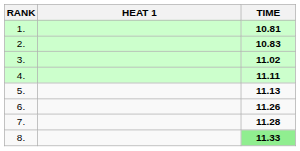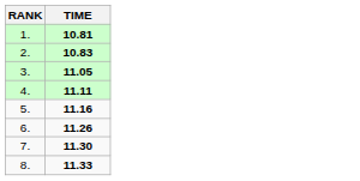 <table class="wikitable" style="border-collapse: collapse; font-size: 90%;">
 <tr>
 <th>RANK</th>
-<th style="width: 20em">HEAT 1</th>
 <th style="width: 5em">TIME</th>
 </tr>
 <tr style="background:#ccffcc;">
 <td align="center">1.</td>
-<td></td>
 <td align="center"><strong>10.81</strong></td>
 </tr>
 <tr style="background:#ccffcc;">
 <td align="center">2.</td>
-<td></td>
 <td align="center"><strong>10.83</strong></td>
 </tr>
 <tr style="background:#ccffcc;">
 <td align="center">3.</td>
-<td></td>
-<td align="center"><strong>11.02</strong></td>
+<td align="center"><strong>11.05</strong></td>
 </tr>
 <tr style="background:#ccffcc;">
 <td align="center">4.</td>
-<td></td>
 <td align="center"><strong>11.11</strong></td>
 </tr>
 <tr>
 <td align="center">5.</td>
-<td></td>
-<td align="center"><strong>11.13</strong></td>
+<td align="center"><strong>11.16</strong></td>
 </tr>
 <tr>
 <td align="center">6.</td>
-<td></td>
 <td align="center"><strong>11.26</strong></td>
 </tr>
 <tr>
 <td align="center">7.</td>
-<td></td>
-<td align="center"><strong>11.28</strong></td>
+<td align="center"><strong>11.30</strong></td>
 </tr>
 <tr>
 <td align="center">8.</td>
-<td></td>
-<td align="center" style="background: lightgreen;"><strong>11.33</strong></td>
+<td align="center"><strong>11.33</strong></td>
 </tr>
 </table>
